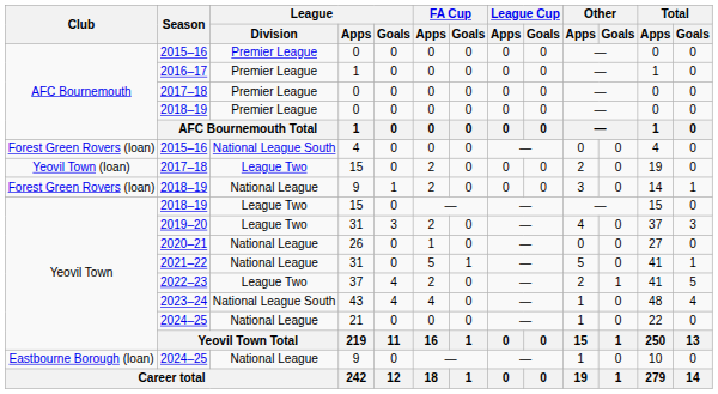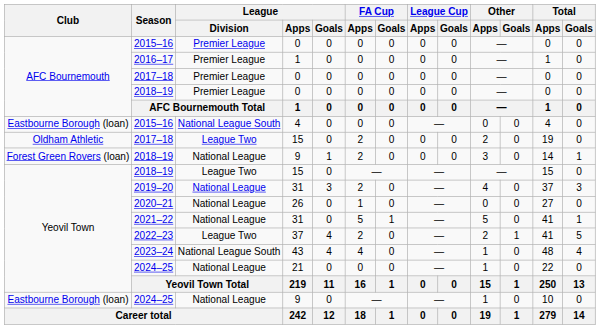 <table class="wikitable" style="text-align: center;">
 <tr>
 <th rowspan="2">Club</th>
 <th rowspan="2">Season</th>
 <th colspan="3">League</th>
 <th colspan="2"><a href='#'>FA Cup</a></th>
 <th colspan="2"><a href='#'>League Cup</a></th>
 <th colspan="2">Other</th>
 <th colspan="2">Total</th>
 </tr>
 <tr>
 <th>Division</th>
 <th>Apps</th>
 <th>Goals</th>
 <th>Apps</th>
 <th>Goals</th>
 <th>Apps</th>
 <th>Goals</th>
 <th>Apps</th>
 <th>Goals</th>
 <th>Apps</th>
 <th>Goals</th>
 </tr>
 <tr>
 <td rowspan="5"><a href='#'>AFC Bournemouth</a></td>
 <td><a href='#'>2015–16</a></td>
 <td><a href='#'>Premier League</a></td>
 <td>0</td>
 <td>0</td>
 <td>0</td>
 <td>0</td>
 <td>0</td>
 <td>0</td>
 <td colspan=2>—</td>
 <td>0</td>
 <td>0</td>
 </tr>
 <tr>
 <td><a href='#'>2016–17</a></td>
 <td>Premier League</td>
 <td>1</td>
 <td>0</td>
 <td>0</td>
 <td>0</td>
 <td>0</td>
 <td>0</td>
 <td colspan=2>—</td>
 <td>1</td>
 <td>0</td>
 </tr>
 <tr>
 <td><a href='#'>2017–18</a></td>
 <td>Premier League</td>
 <td>0</td>
 <td>0</td>
 <td>0</td>
 <td>0</td>
 <td>0</td>
 <td>0</td>
 <td colspan=2>—</td>
 <td>0</td>
 <td>0</td>
 </tr>
 <tr>
 <td><a href='#'>2018–19</a></td>
 <td>Premier League</td>
 <td>0</td>
 <td>0</td>
 <td>0</td>
 <td>0</td>
 <td>0</td>
 <td>0</td>
 <td colspan=2>—</td>
 <td>0</td>
 <td>0</td>
 </tr>
 <tr>
 <th colspan="2">AFC Bournemouth Total</th>
 <th>1</th>
 <th>0</th>
 <th>0</th>
 <th>0</th>
 <th>0</th>
 <th>0</th>
 <th colspan=2>—</th>
 <th>1</th>
 <th>0</th>
 </tr>
 <tr>
-<td><a href='#'>Forest Green Rovers</a> (loan)</td>
+<td><a href='#'>Eastbourne Borough</a> (loan)</td>
 <td><a href='#'>2015–16</a></td>
 <td><a href='#'>National League South</a></td>
 <td>4</td>
 <td>0</td>
 <td>0</td>
 <td>0</td>
 <td colspan=2>—</td>
 <td>0</td>
 <td>0</td>
 <td>4</td>
 <td>0</td>
 </tr>
 <tr>
-<td><a href='#'>Yeovil Town</a> (loan)</td>
+<td><a href='#'>Oldham Athletic</a></td>
 <td><a href='#'>2017–18</a></td>
 <td><a href='#'>League Two</a></td>
 <td>15</td>
 <td>0</td>
 <td>2</td>
 <td>0</td>
 <td>0</td>
 <td>0</td>
 <td>2</td>
 <td>0</td>
 <td>19</td>
 <td>0</td>
 </tr>
 <tr>
 <td><a href='#'>Forest Green Rovers</a> (loan)</td>
 <td><a href='#'>2018–19</a></td>
 <td>National League</td>
 <td>9</td>
 <td>1</td>
 <td>2</td>
 <td>0</td>
 <td>0</td>
 <td>0</td>
 <td>3</td>
 <td>0</td>
 <td>14</td>
 <td>1</td>
 </tr>
 <tr>
 <td rowspan="8">Yeovil Town</td>
 <td><a href='#'>2018–19</a></td>
 <td>League Two</td>
 <td>15</td>
 <td>0</td>
 <td colspan=2>—</td>
 <td colspan=2>—</td>
 <td colspan=2>—</td>
 <td>15</td>
 <td>0</td>
 </tr>
 <tr>
 <td><a href='#'>2019–20</a></td>
-<td>League Two</td>
+<td><a href='#'>National League</a></td>
 <td>31</td>
 <td>3</td>
 <td>2</td>
 <td>0</td>
 <td colspan=2>—</td>
 <td>4</td>
 <td>0</td>
 <td>37</td>
 <td>3</td>
 </tr>
 <tr>
 <td><a href='#'>2020–21</a></td>
 <td>National League</td>
 <td>26</td>
 <td>0</td>
 <td>1</td>
 <td>0</td>
 <td colspan=2>—</td>
 <td>0</td>
 <td>0</td>
 <td>27</td>
 <td>0</td>
 </tr>
 <tr>
 <td><a href='#'>2021–22</a></td>
 <td>National League</td>
 <td>31</td>
 <td>0</td>
 <td>5</td>
 <td>1</td>
 <td colspan=2>—</td>
 <td>5</td>
 <td>0</td>
 <td>41</td>
 <td>1</td>
 </tr>
 <tr>
 <td><a href='#'>2022–23</a></td>
 <td>League Two</td>
 <td>37</td>
 <td>4</td>
 <td>2</td>
 <td>0</td>
 <td colspan=2>—</td>
 <td>2</td>
 <td>1</td>
 <td>41</td>
 <td>5</td>
 </tr>
 <tr>
 <td><a href='#'>2023–24</a></td>
 <td>National League South</td>
 <td>43</td>
 <td>4</td>
 <td>4</td>
 <td>0</td>
 <td colspan=2>—</td>
 <td>1</td>
 <td>0</td>
 <td>48</td>
 <td>4</td>
 </tr>
 <tr>
 <td><a href='#'>2024–25</a></td>
 <td>National League</td>
 <td>21</td>
 <td>0</td>
 <td>0</td>
 <td>0</td>
 <td colspan=2>—</td>
 <td>1</td>
 <td>0</td>
 <td>22</td>
 <td>0</td>
 </tr>
 <tr>
 <th colspan="2">Yeovil Town Total</th>
 <th>219</th>
 <th>11</th>
 <th>16</th>
 <th>1</th>
 <th>0</th>
 <th>0</th>
 <th>15</th>
 <th>1</th>
 <th>250</th>
 <th>13</th>
 </tr>
 <tr>
 <td><a href='#'>Eastbourne Borough</a> (loan)</td>
 <td><a href='#'>2024–25</a></td>
 <td>National League</td>
 <td>9</td>
 <td>0</td>
 <td colspan=2>—</td>
 <td colspan=2>—</td>
 <td>1</td>
 <td>0</td>
 <td>10</td>
 <td>0</td>
 </tr>
 <tr>
 <th colspan="3">Career total</th>
 <th>242</th>
 <th>12</th>
 <th>18</th>
 <th>1</th>
 <th>0</th>
 <th>0</th>
 <th>19</th>
 <th>1</th>
 <th>279</th>
 <th>14</th>
 </tr>
 </table>
